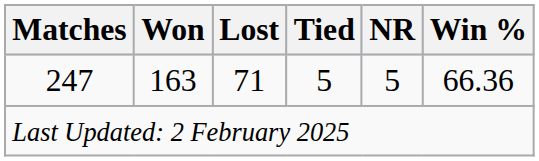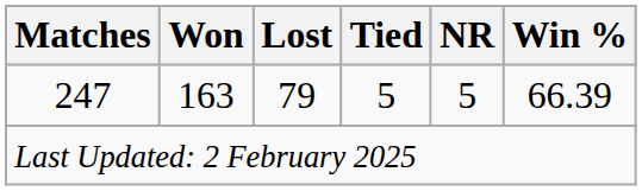 <table class="wikitable plainrowheaders sortable"  style="text-align:center;">
 <tr style="background:#9cf;">
 <th scope="col">Matches</th>
 <th scope="col">Won</th>
 <th scope="col">Lost</th>
 <th scope="col">Tied</th>
 <th scope="col">NR</th>
 <th scope="col">Win %</th>
 </tr>
 <tr>
 <td>247</td>
 <td>163</td>
-<td>71</td>
+<td>79</td>
 <td>5</td>
 <td>5</td>
-<td>66.36</td>
+<td>66.39</td>
 </tr>
 <tr>
 <td scope="row" colspan="7"  style="text-align:left"><small><em> Last Updated: 2 February 2025</em></small></td>
 </tr>
 </table>
